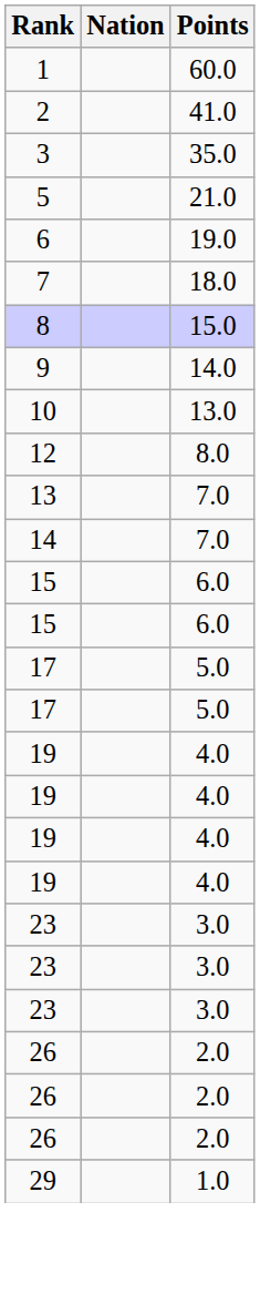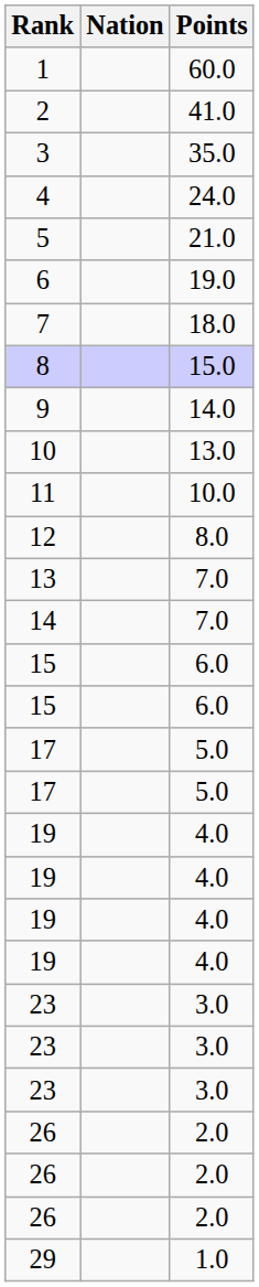 <table class="wikitable sortable" style="text-align:center">
 <tr>
 <th>Rank</th>
 <th>Nation</th>
 <th>Points</th>
 </tr>
 <tr>
 <td>1</td>
 <td align=left></td>
 <td>60.0</td>
 </tr>
 <tr>
 <td>2</td>
 <td align=left></td>
 <td>41.0</td>
 </tr>
 <tr>
 <td>3</td>
 <td align=left></td>
 <td>35.0</td>
+</tr>
+<tr>
+<td>4</td>
+<td align=left></td>
+<td>24.0</td>
 </tr>
 <tr>
 <td>5</td>
 <td align=left></td>
 <td>21.0</td>
 </tr>
 <tr>
 <td>6</td>
 <td align=left></td>
 <td>19.0</td>
 </tr>
 <tr>
 <td>7</td>
 <td align=left></td>
 <td>18.0</td>
 </tr>
 <tr style="background-color:#ccccff">
 <td>8</td>
 <td align=left></td>
 <td>15.0</td>
 </tr>
 <tr>
 <td>9</td>
 <td align=left></td>
 <td>14.0</td>
 </tr>
 <tr>
 <td>10</td>
 <td align=left></td>
 <td>13.0</td>
+</tr>
+<tr>
+<td>11</td>
+<td align=left></td>
+<td>10.0</td>
 </tr>
 <tr>
 <td>12</td>
 <td align=left></td>
 <td>8.0</td>
 </tr>
 <tr>
 <td>13</td>
 <td align=left></td>
 <td>7.0</td>
 </tr>
 <tr>
 <td>14</td>
 <td align=left></td>
 <td>7.0</td>
 </tr>
 <tr>
 <td>15</td>
 <td align=left></td>
 <td>6.0</td>
 </tr>
 <tr>
 <td>15</td>
 <td align=left></td>
 <td>6.0</td>
 </tr>
 <tr>
 <td>17</td>
 <td align=left></td>
 <td>5.0</td>
 </tr>
 <tr>
 <td>17</td>
 <td align=left></td>
 <td>5.0</td>
 </tr>
 <tr>
 <td>19</td>
 <td align=left></td>
 <td>4.0</td>
 </tr>
 <tr>
 <td>19</td>
 <td align=left></td>
 <td>4.0</td>
 </tr>
 <tr>
 <td>19</td>
 <td align=left></td>
 <td>4.0</td>
 </tr>
 <tr>
 <td>19</td>
 <td align=left></td>
 <td>4.0</td>
 </tr>
 <tr>
 <td>23</td>
 <td align=left></td>
 <td>3.0</td>
 </tr>
 <tr>
 <td>23</td>
 <td align=left></td>
 <td>3.0</td>
 </tr>
 <tr>
 <td>23</td>
 <td align=left></td>
 <td>3.0</td>
 </tr>
 <tr>
 <td>26</td>
 <td align=left></td>
 <td>2.0</td>
 </tr>
 <tr>
 <td>26</td>
 <td align=left></td>
 <td>2.0</td>
 </tr>
 <tr>
 <td>26</td>
 <td align=left></td>
 <td>2.0</td>
 </tr>
 <tr>
 <td>29</td>
 <td align=left></td>
 <td>1.0</td>
 </tr>
 </table>
